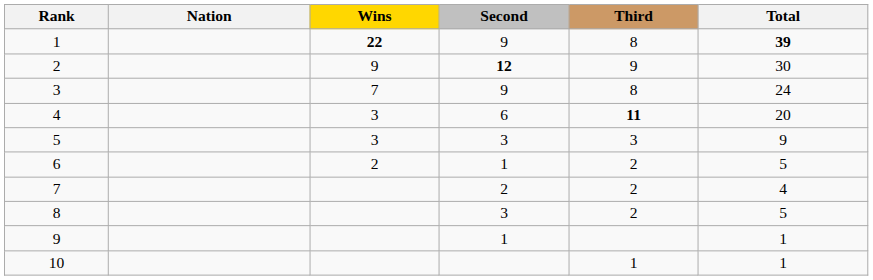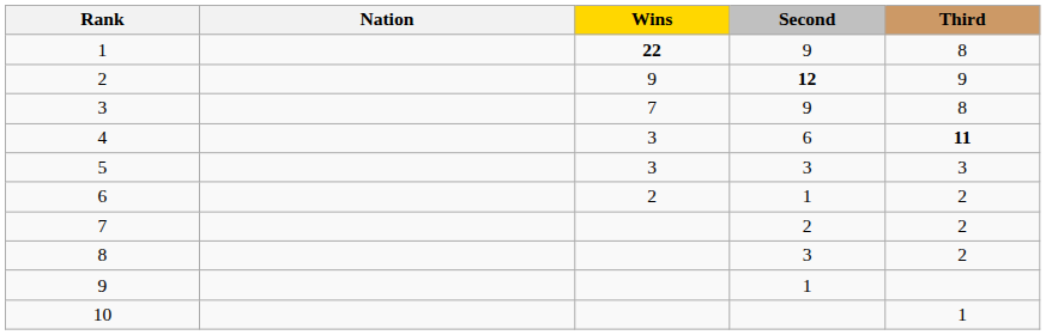 <table class="wikitable collapsible autocollapse plainrowheaders" width=70.5% style="text-align:center;">
 <tr style="background-color:#EDEDED;">
 <th width=100px class="hintergrundfarbe5">Rank</th>
 <th width=200px class="hintergrundfarbe6">Nation</th>
 <th style="background:    gold; width:15%">Wins</th>
 <th style="background:  silver; width:15%">Second</th>
 <th style="background: #CC9966; width:15%">Third</th>
-<th>Total</th>
 </tr>
 <tr>
 <td>1</td>
 <td align="left"></td>
 <td><strong>22</strong></td>
 <td>9</td>
 <td>8</td>
-<td><strong>39</strong></td>
 </tr>
 <tr>
 <td>2</td>
 <td align="left"></td>
 <td>9</td>
 <td><strong>12</strong></td>
 <td>9</td>
-<td>30</td>
 </tr>
 <tr>
 <td>3</td>
 <td align="left"></td>
 <td>7</td>
 <td>9</td>
 <td>8</td>
-<td>24</td>
 </tr>
 <tr>
 <td>4</td>
 <td align="left"></td>
 <td>3</td>
 <td>6</td>
 <td><strong>11</strong></td>
-<td>20</td>
 </tr>
 <tr>
 <td>5</td>
 <td align="left"></td>
 <td>3</td>
 <td>3</td>
 <td>3</td>
-<td>9</td>
 </tr>
 <tr>
 <td>6</td>
 <td align="left"></td>
 <td>2</td>
 <td>1</td>
 <td>2</td>
-<td>5</td>
 </tr>
 <tr>
 <td>7</td>
 <td align="left"></td>
 <td></td>
 <td>2</td>
 <td>2</td>
-<td>4</td>
 </tr>
 <tr>
 <td>8</td>
 <td align="left"></td>
 <td></td>
 <td>3</td>
 <td>2</td>
-<td>5</td>
 </tr>
 <tr>
 <td>9</td>
 <td align="left"></td>
 <td></td>
 <td>1</td>
 <td></td>
-<td>1</td>
 </tr>
 <tr>
 <td>10</td>
 <td align="left"></td>
 <td></td>
 <td></td>
 <td>1</td>
-<td>1</td>
 </tr>
 </table>
